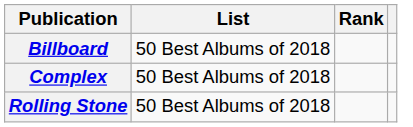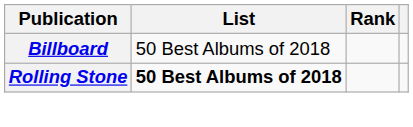 <table class="wikitable sortable plainrowheaders" style="border:none; margin:0;">
 <tr>
 <th scope="col">Publication</th>
 <th scope="col" class="unsortable">List</th>
 <th scope="col" data-sort-type="number">Rank</th>
 <th scope="col" class="unsortable"></th>
 </tr>
 <tr>
 <th scope="row"><em><a href='#'>Billboard</a></em></th>
 <td>50 Best Albums of 2018</td>
 <td></td>
 <td></td>
 </tr>
 <tr>
-<th scope="row"><em><a href='#'>Complex</a></em></th>
-<td>50 Best Albums of 2018</td>
-<td></td>
-<td></td>
-</tr>
-<tr>
 <th scope="row"><em><a href='#'>Rolling Stone</a></em></th>
-<td>50 Best Albums of 2018</td>
+<td><strong>50 Best Albums of 2018</strong></td>
 <td></td>
 <td></td>
 </tr>
 </table>
